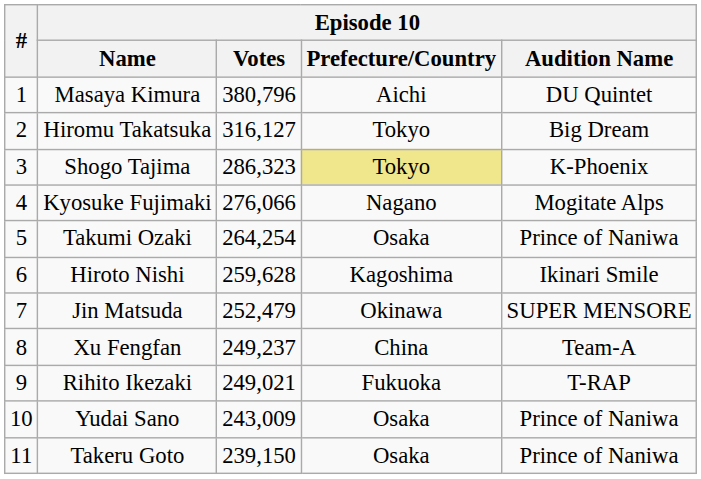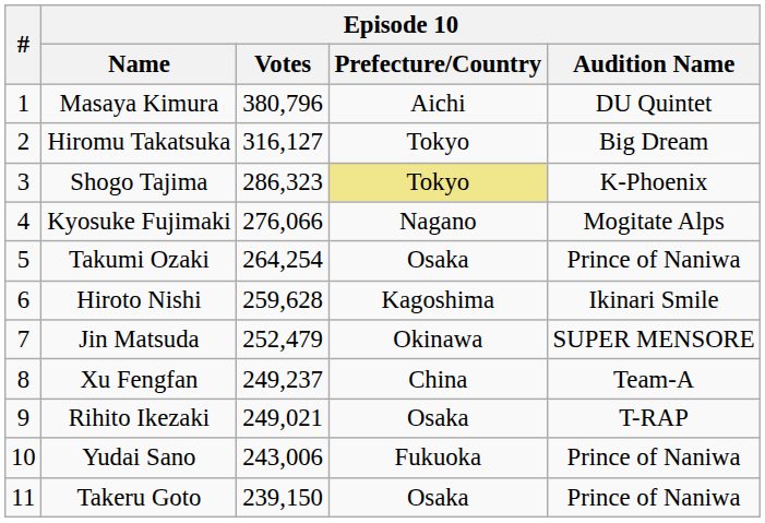 <table class="wikitable sortable" style="text-align:center;">
 <tr>
 <th rowspan="2">#</th>
 <th colspan="4">Episode 10 </th>
 </tr>
 <tr>
 <th>Name</th>
 <th>Votes</th>
 <th>Prefecture/Country</th>
 <th>Audition Name</th>
 </tr>
 <tr>
 <td>1</td>
 <td>Masaya Kimura</td>
 <td>380,796</td>
 <td>Aichi</td>
 <td>DU Quintet</td>
 </tr>
 <tr>
 <td>2</td>
 <td>Hiromu Takatsuka</td>
 <td>316,127</td>
 <td>Tokyo</td>
 <td>Big Dream</td>
 </tr>
 <tr>
 <td>3</td>
 <td>Shogo Tajima</td>
 <td>286,323</td>
 <td style="background: khaki;">Tokyo</td>
 <td>K-Phoenix</td>
 </tr>
 <tr>
 <td>4</td>
 <td>Kyosuke Fujimaki</td>
 <td>276,066</td>
 <td>Nagano</td>
 <td>Mogitate Alps</td>
 </tr>
 <tr>
 <td>5</td>
 <td>Takumi Ozaki</td>
 <td>264,254</td>
 <td>Osaka</td>
 <td>Prince of Naniwa</td>
 </tr>
 <tr>
 <td>6</td>
 <td>Hiroto Nishi</td>
 <td>259,628</td>
 <td>Kagoshima</td>
 <td>Ikinari Smile</td>
 </tr>
 <tr>
 <td>7</td>
 <td>Jin Matsuda</td>
 <td>252,479</td>
 <td>Okinawa</td>
 <td>SUPER MENSORE</td>
 </tr>
 <tr>
 <td>8</td>
 <td>Xu Fengfan</td>
 <td>249,237</td>
 <td>China</td>
 <td>Team-A</td>
 </tr>
 <tr>
 <td>9</td>
 <td>Rihito Ikezaki</td>
 <td>249,021</td>
-<td>Fukuoka</td>
+<td>Osaka</td>
 <td>T-RAP</td>
 </tr>
 <tr>
 <td>10</td>
 <td>Yudai Sano</td>
-<td>243,009</td>
-<td>Osaka</td>
+<td>243,006</td>
+<td>Fukuoka</td>
 <td>Prince of Naniwa</td>
 </tr>
 <tr>
 <td>11</td>
 <td>Takeru Goto</td>
 <td>239,150</td>
 <td>Osaka</td>
 <td>Prince of Naniwa</td>
 </tr>
 </table>
